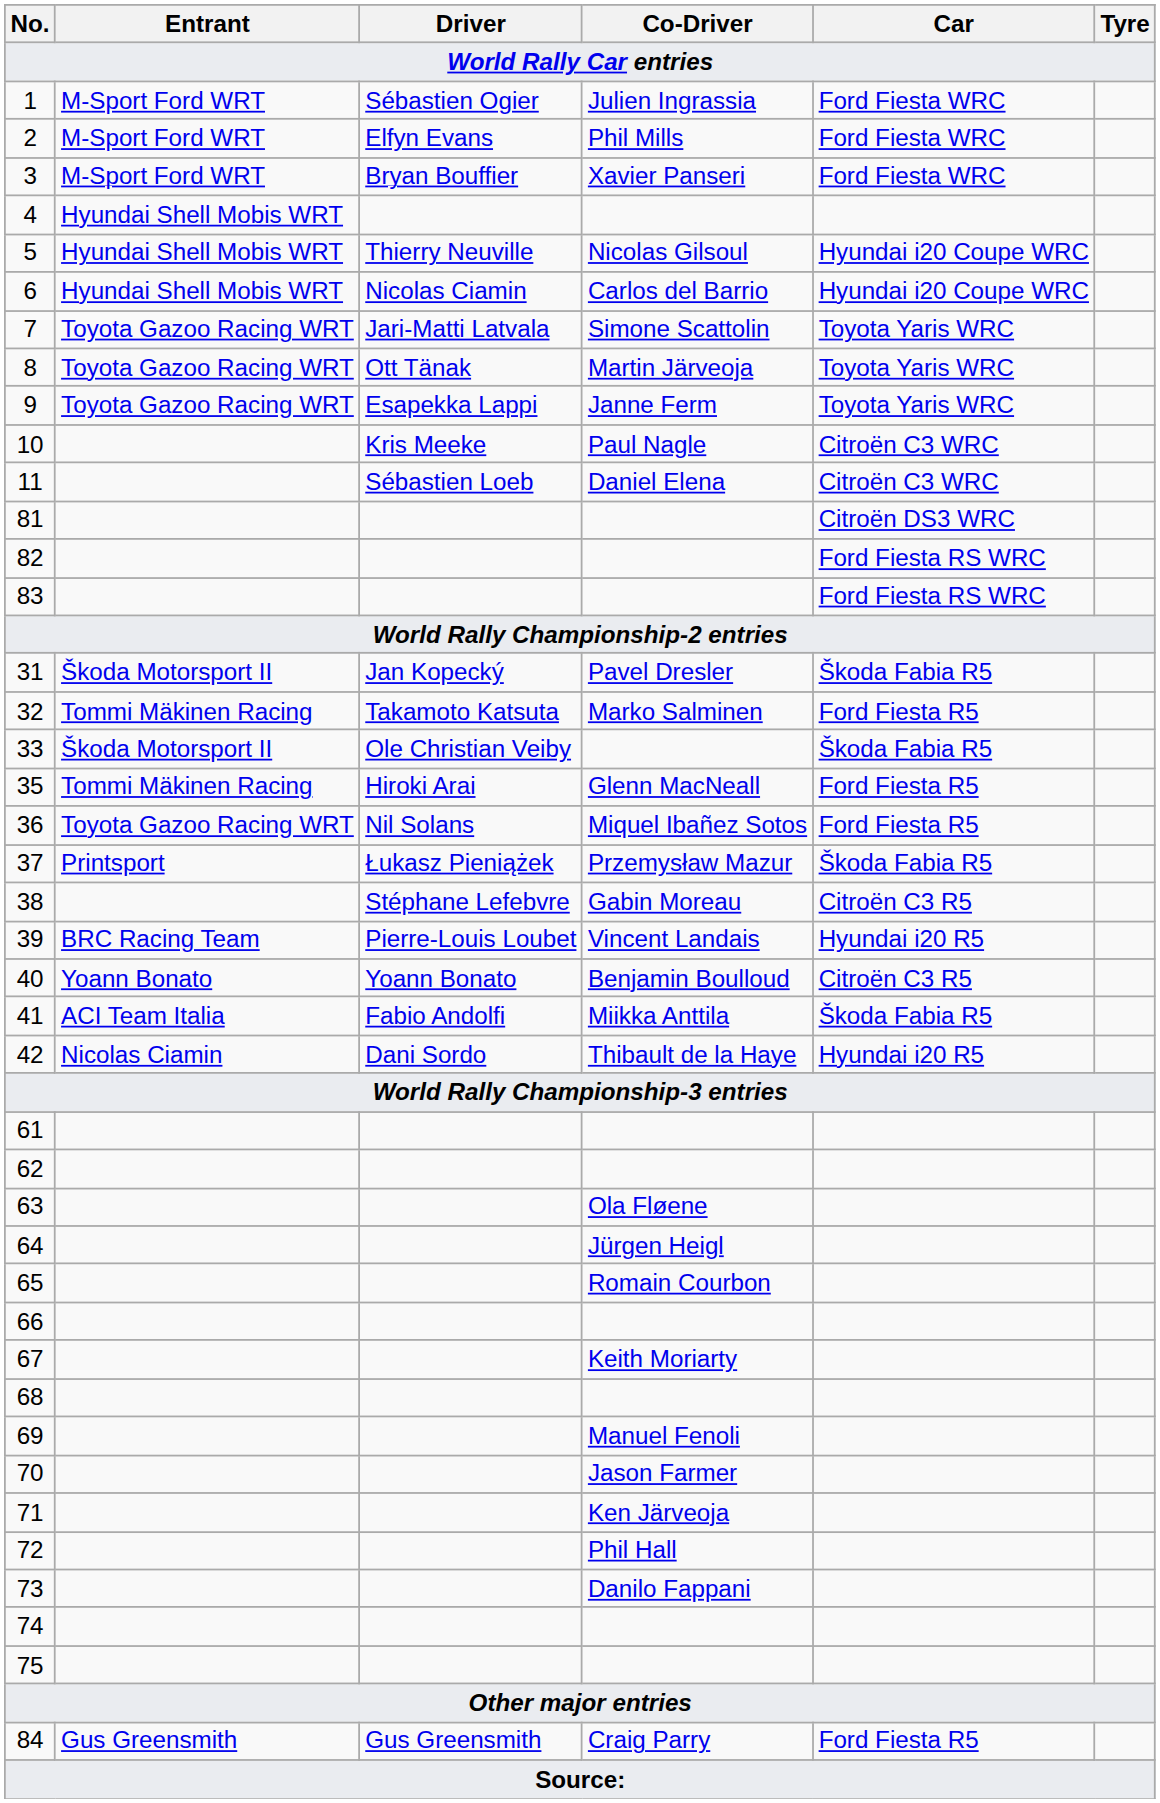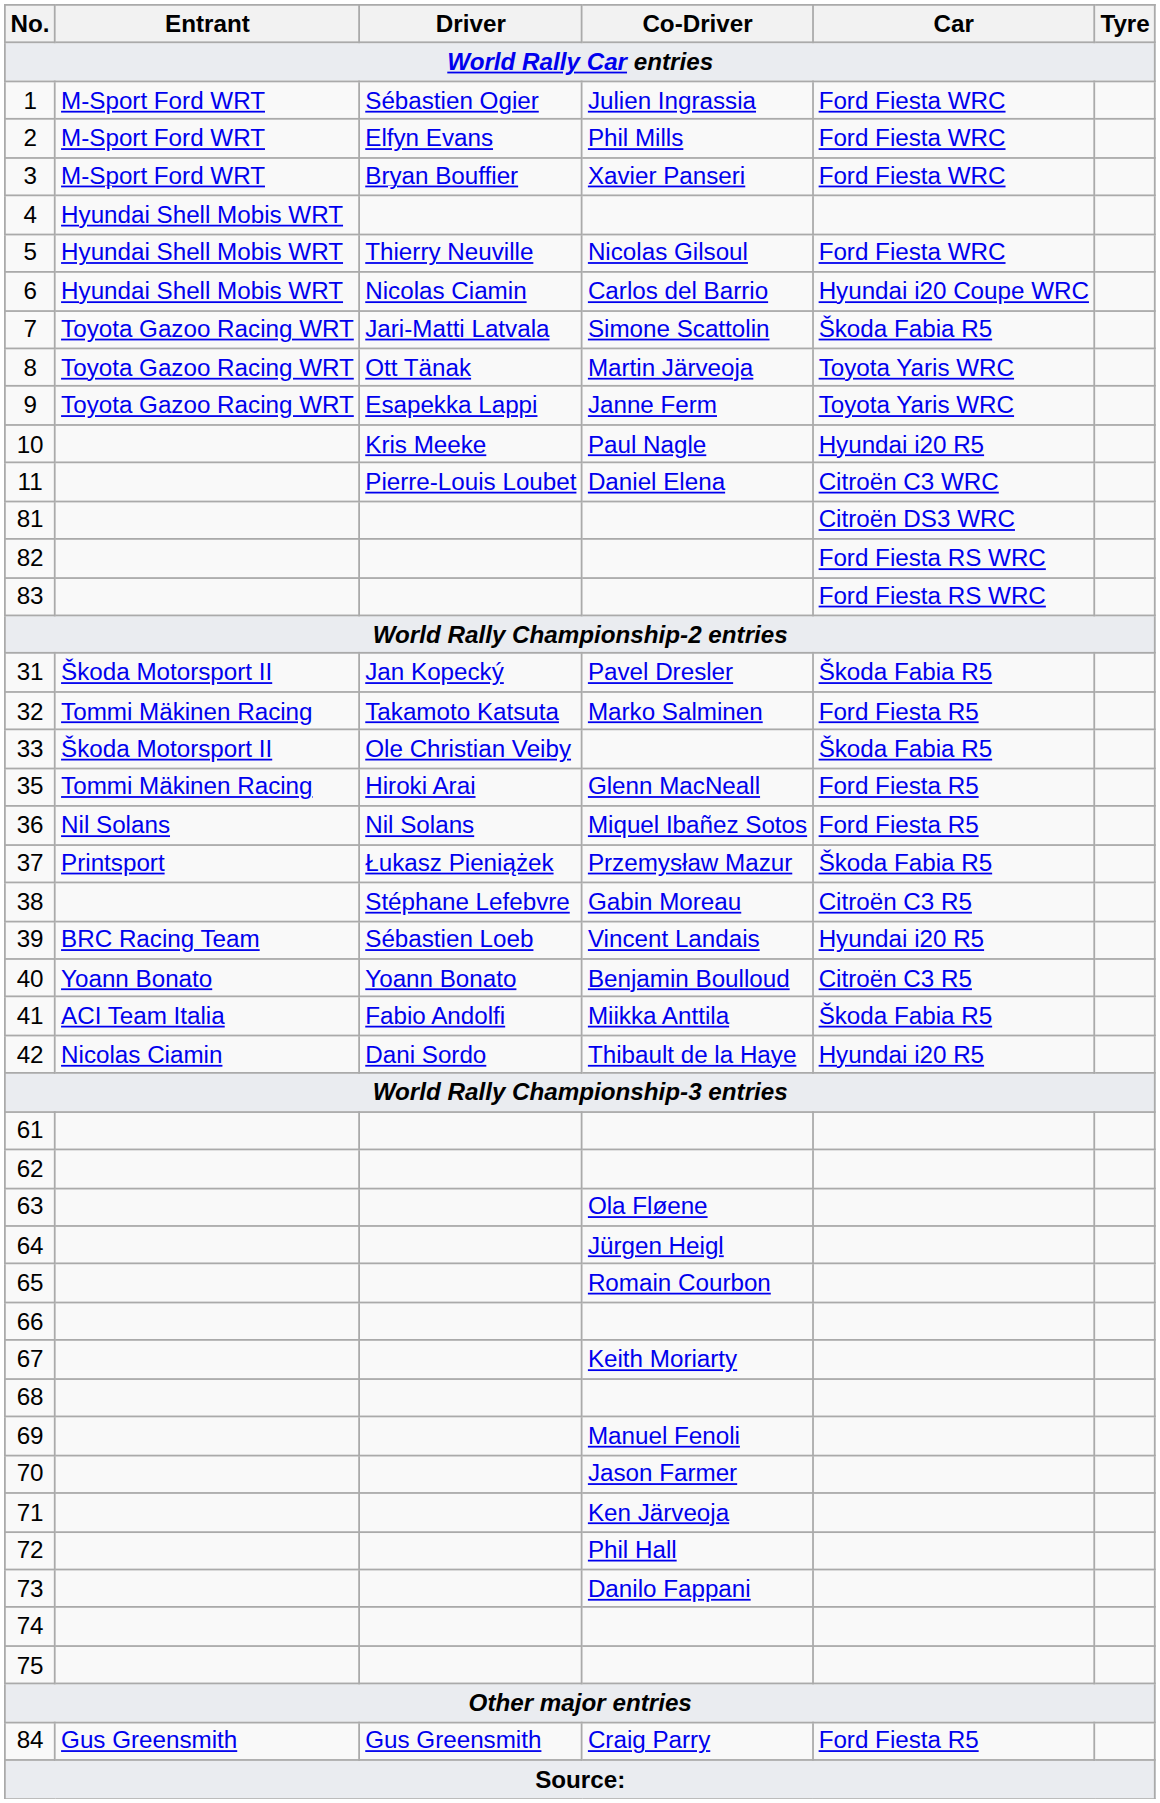 <table class="wikitable" style="font-size: 85%;">
 <tr>
 <th>No.</th>
 <th>Entrant</th>
 <th>Driver</th>
 <th>Co-Driver</th>
 <th>Car</th>
 <th>Tyre</th>
 </tr>
 <tr>
 <td style="background-color:#EAECF0; text-align:center" colspan="6"><strong><em><a href='#'>World Rally Car</a> entries</em></strong></td>
 </tr>
 <tr>
 <td align="center">1</td>
 <td> <a href='#'>M-Sport Ford WRT</a></td>
 <td> <a href='#'>Sébastien Ogier</a></td>
 <td> <a href='#'>Julien Ingrassia</a></td>
 <td><a href='#'>Ford Fiesta WRC</a></td>
 <td align="center"></td>
 </tr>
 <tr>
 <td align="center">2</td>
 <td> <a href='#'>M-Sport Ford WRT</a></td>
 <td> <a href='#'>Elfyn Evans</a></td>
 <td> <a href='#'>Phil Mills</a></td>
 <td><a href='#'>Ford Fiesta WRC</a></td>
 <td align="center"></td>
 </tr>
 <tr>
 <td align="center">3</td>
 <td> <a href='#'>M-Sport Ford WRT</a></td>
 <td> <a href='#'>Bryan Bouffier</a></td>
 <td> <a href='#'>Xavier Panseri</a></td>
 <td><a href='#'>Ford Fiesta WRC</a></td>
 <td align="center"></td>
 </tr>
 <tr>
 <td align="center">4</td>
 <td> <a href='#'>Hyundai Shell Mobis WRT</a></td>
 <td></td>
 <td></td>
 <td></td>
 <td align="center"></td>
 </tr>
 <tr>
 <td align="center">5</td>
 <td> <a href='#'>Hyundai Shell Mobis WRT</a></td>
 <td> <a href='#'>Thierry Neuville</a></td>
 <td> <a href='#'>Nicolas Gilsoul</a></td>
-<td><a href='#'>Hyundai i20 Coupe WRC</a></td>
+<td><a href='#'>Ford Fiesta WRC</a></td>
 <td align="center"></td>
 </tr>
 <tr>
 <td align="center">6</td>
 <td> <a href='#'>Hyundai Shell Mobis WRT</a></td>
 <td> <a href='#'>Nicolas Ciamin</a></td>
 <td> <a href='#'>Carlos del Barrio</a></td>
 <td><a href='#'>Hyundai i20 Coupe WRC</a></td>
 <td align="center"></td>
 </tr>
 <tr>
 <td align="center">7</td>
 <td> <a href='#'>Toyota Gazoo Racing WRT</a></td>
 <td> <a href='#'>Jari-Matti Latvala</a></td>
 <td> <a href='#'>Simone Scattolin</a></td>
-<td><a href='#'>Toyota Yaris WRC</a></td>
+<td><a href='#'>Škoda Fabia R5</a></td>
 <td align="center"></td>
 </tr>
 <tr>
 <td align="center">8</td>
 <td> <a href='#'>Toyota Gazoo Racing WRT</a></td>
 <td> <a href='#'>Ott Tänak</a></td>
 <td> <a href='#'>Martin Järveoja</a></td>
 <td><a href='#'>Toyota Yaris WRC</a></td>
 <td align="center"></td>
 </tr>
 <tr>
 <td align="center">9</td>
 <td> <a href='#'>Toyota Gazoo Racing WRT</a></td>
 <td> <a href='#'>Esapekka Lappi</a></td>
 <td> <a href='#'>Janne Ferm</a></td>
 <td><a href='#'>Toyota Yaris WRC</a></td>
 <td align="center"></td>
 </tr>
 <tr>
 <td align="center">10</td>
 <td></td>
 <td> <a href='#'>Kris Meeke</a></td>
 <td> <a href='#'>Paul Nagle</a></td>
-<td><a href='#'>Citroën C3 WRC</a></td>
+<td><a href='#'>Hyundai i20 R5</a></td>
 <td align="center"></td>
 </tr>
 <tr>
 <td align="center">11</td>
 <td></td>
-<td> <a href='#'>Sébastien Loeb</a></td>
+<td> <a href='#'>Pierre-Louis Loubet</a></td>
 <td> <a href='#'>Daniel Elena</a></td>
 <td><a href='#'>Citroën C3 WRC</a></td>
 <td align="center"></td>
 </tr>
 <tr>
 <td align="center">81</td>
 <td></td>
 <td></td>
 <td></td>
 <td><a href='#'>Citroën DS3 WRC</a></td>
 <td align="center"></td>
 </tr>
 <tr>
 <td align="center">82</td>
 <td></td>
 <td></td>
 <td></td>
 <td><a href='#'>Ford Fiesta RS WRC</a></td>
 <td align="center"></td>
 </tr>
 <tr>
 <td align="center">83</td>
 <td></td>
 <td></td>
 <td></td>
 <td><a href='#'>Ford Fiesta RS WRC</a></td>
 <td align="center"></td>
 </tr>
 <tr>
 <td style="background-color:#EAECF0; text-align:center" colspan="6"><strong><em>World Rally Championship-2 entries</em></strong></td>
 </tr>
 <tr>
 <td align="center">31</td>
 <td> <a href='#'>Škoda Motorsport II</a></td>
 <td> <a href='#'>Jan Kopecký</a></td>
 <td> <a href='#'>Pavel Dresler</a></td>
 <td><a href='#'>Škoda Fabia R5</a></td>
 <td align="center"></td>
 </tr>
 <tr>
 <td align="center">32</td>
 <td> <a href='#'>Tommi Mäkinen Racing</a></td>
 <td> <a href='#'>Takamoto Katsuta</a></td>
 <td> <a href='#'>Marko Salminen</a></td>
 <td><a href='#'>Ford Fiesta R5</a></td>
 <td align="center"></td>
 </tr>
 <tr>
 <td align="center">33</td>
 <td> <a href='#'>Škoda Motorsport II</a></td>
 <td> <a href='#'>Ole Christian Veiby</a></td>
 <td></td>
 <td><a href='#'>Škoda Fabia R5</a></td>
 <td align="center"></td>
 </tr>
 <tr>
 <td align="center">35</td>
 <td> <a href='#'>Tommi Mäkinen Racing</a></td>
 <td> <a href='#'>Hiroki Arai</a></td>
 <td> <a href='#'>Glenn MacNeall</a></td>
 <td><a href='#'>Ford Fiesta R5</a></td>
 <td align="center"></td>
 </tr>
 <tr>
 <td align="center">36</td>
-<td> <a href='#'>Toyota Gazoo Racing WRT</a></td>
+<td> <a href='#'>Nil Solans</a></td>
 <td> <a href='#'>Nil Solans</a></td>
 <td> <a href='#'>Miquel Ibañez Sotos</a></td>
 <td><a href='#'>Ford Fiesta R5</a></td>
 <td align="center"></td>
 </tr>
 <tr>
 <td align="center">37</td>
 <td> <a href='#'>Printsport</a></td>
 <td> <a href='#'>Łukasz Pieniążek</a></td>
 <td> <a href='#'>Przemysław Mazur</a></td>
 <td><a href='#'>Škoda Fabia R5</a></td>
 <td align="center"></td>
 </tr>
 <tr>
 <td align="center">38</td>
 <td></td>
 <td> <a href='#'>Stéphane Lefebvre</a></td>
 <td> <a href='#'>Gabin Moreau</a></td>
 <td><a href='#'>Citroën C3 R5</a></td>
 <td align="center"></td>
 </tr>
 <tr>
 <td align="center">39</td>
 <td> <a href='#'>BRC Racing Team</a></td>
-<td> <a href='#'>Pierre-Louis Loubet</a></td>
+<td> <a href='#'>Sébastien Loeb</a></td>
 <td> <a href='#'>Vincent Landais</a></td>
 <td><a href='#'>Hyundai i20 R5</a></td>
 <td align="center"></td>
 </tr>
 <tr>
 <td align="center">40</td>
 <td> <a href='#'>Yoann Bonato</a></td>
 <td> <a href='#'>Yoann Bonato</a></td>
 <td> <a href='#'>Benjamin Boulloud</a></td>
 <td><a href='#'>Citroën C3 R5</a></td>
 <td align="center"></td>
 </tr>
 <tr>
 <td align="center">41</td>
 <td> <a href='#'>ACI Team Italia</a></td>
 <td> <a href='#'>Fabio Andolfi</a></td>
 <td> <a href='#'>Miikka Anttila</a></td>
 <td><a href='#'>Škoda Fabia R5</a></td>
 <td align="center"></td>
 </tr>
 <tr>
 <td align="center">42</td>
 <td> <a href='#'>Nicolas Ciamin</a></td>
 <td> <a href='#'>Dani Sordo</a></td>
 <td> <a href='#'>Thibault de la Haye</a></td>
 <td><a href='#'>Hyundai i20 R5</a></td>
 <td align="center"></td>
 </tr>
 <tr>
 <td style="background-color:#EAECF0; text-align:center" colspan="6"><strong><em>World Rally Championship-3 entries</em></strong></td>
 </tr>
 <tr>
 <td align=center>61</td>
 <td></td>
 <td></td>
 <td></td>
 <td></td>
 <td align="center"></td>
 </tr>
 <tr>
 <td align=center>62</td>
 <td></td>
 <td></td>
 <td></td>
 <td></td>
 <td align="center"></td>
 </tr>
 <tr>
 <td align=center>63</td>
 <td></td>
 <td></td>
 <td> <a href='#'>Ola Fløene</a></td>
 <td></td>
 <td align="center"></td>
 </tr>
 <tr>
 <td align=center>64</td>
 <td></td>
 <td></td>
 <td> <a href='#'>Jürgen Heigl</a></td>
 <td></td>
 <td align="center"></td>
 </tr>
 <tr>
 <td align=center>65</td>
 <td></td>
 <td></td>
 <td> <a href='#'>Romain Courbon</a></td>
 <td></td>
 <td align="center"></td>
 </tr>
 <tr>
 <td align=center>66</td>
 <td></td>
 <td></td>
 <td></td>
 <td></td>
 <td align="center"></td>
 </tr>
 <tr>
 <td align=center>67</td>
 <td></td>
 <td></td>
 <td> <a href='#'>Keith Moriarty</a></td>
 <td></td>
 <td align="center"></td>
 </tr>
 <tr>
 <td align=center>68</td>
 <td></td>
 <td></td>
 <td></td>
 <td></td>
 <td align="center"></td>
 </tr>
 <tr>
 <td align=center>69</td>
 <td></td>
 <td></td>
 <td> <a href='#'>Manuel Fenoli</a></td>
 <td></td>
 <td align="center"></td>
 </tr>
 <tr>
 <td align=center>70</td>
 <td></td>
 <td></td>
 <td> <a href='#'>Jason Farmer</a></td>
 <td></td>
 <td align="center"></td>
 </tr>
 <tr>
 <td align=center>71</td>
 <td></td>
 <td></td>
 <td> <a href='#'>Ken Järveoja</a></td>
 <td></td>
 <td align="center"></td>
 </tr>
 <tr>
 <td align=center>72</td>
 <td></td>
 <td></td>
 <td> <a href='#'>Phil Hall</a></td>
 <td></td>
 <td align="center"></td>
 </tr>
 <tr>
 <td align=center>73</td>
 <td></td>
 <td></td>
 <td> <a href='#'>Danilo Fappani</a></td>
 <td></td>
 <td align="center"></td>
 </tr>
 <tr>
 <td align=center>74</td>
 <td></td>
 <td></td>
 <td></td>
 <td></td>
 <td align="center"></td>
 </tr>
 <tr>
 <td align=center>75</td>
 <td></td>
 <td></td>
 <td></td>
 <td></td>
 <td align="center"></td>
 </tr>
 <tr>
 <td style="background-color:#EAECF0; text-align:center" colspan="6"><strong><em>Other major entries</em></strong></td>
 </tr>
 <tr>
 <td align=center>84</td>
 <td> <a href='#'>Gus Greensmith</a></td>
 <td> <a href='#'>Gus Greensmith</a></td>
 <td> <a href='#'>Craig Parry</a></td>
 <td><a href='#'>Ford Fiesta R5</a></td>
 <td align="center"></td>
 </tr>
 <tr>
 <td style="background-color:#EAECF0; text-align:center" colspan="6"><strong>Source:</strong></td>
 </tr>
 </table>
